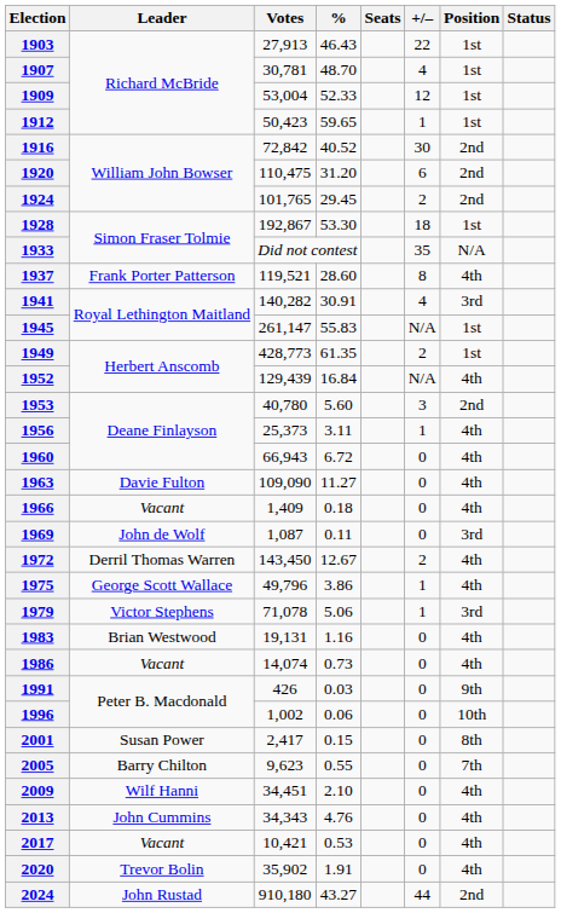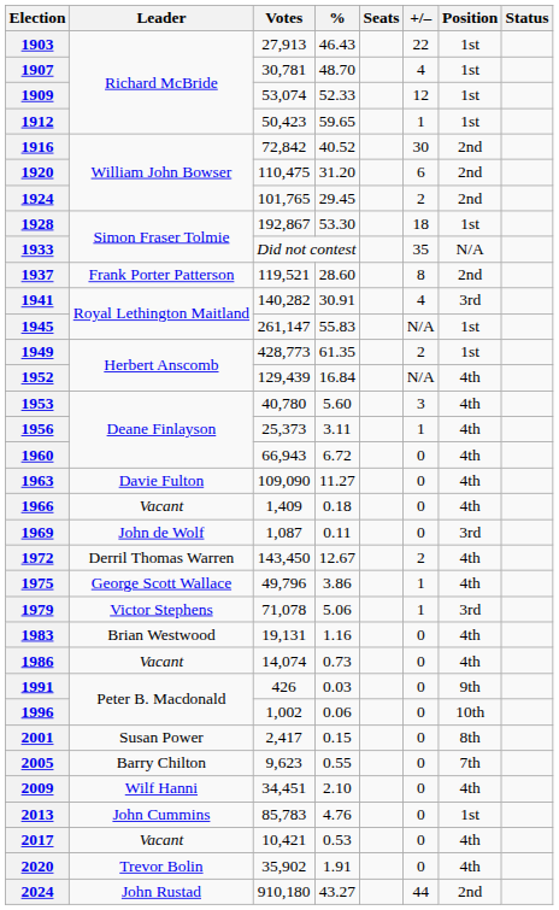 <table class="wikitable" style="text-align: center;">
 <tr>
 <th>Election</th>
 <th>Leader</th>
 <th>Votes</th>
 <th>%</th>
 <th>Seats</th>
 <th>+/–</th>
 <th>Position</th>
 <th>Status</th>
 </tr>
 <tr>
 <th><a href='#'>1903</a></th>
 <td rowspan="4"><a href='#'>Richard McBride</a></td>
 <td>27,913</td>
 <td>46.43</td>
 <td></td>
 <td> 22</td>
 <td> 1st</td>
 <td></td>
 </tr>
 <tr>
 <th><a href='#'>1907</a></th>
 <td>30,781</td>
 <td>48.70</td>
 <td></td>
 <td> 4</td>
 <td> 1st</td>
 <td></td>
 </tr>
 <tr>
 <th><a href='#'>1909</a></th>
-<td>53,004</td>
+<td>53,074</td>
 <td>52.33</td>
 <td></td>
 <td> 12</td>
 <td> 1st</td>
 <td></td>
 </tr>
 <tr>
 <th><a href='#'>1912</a></th>
 <td>50,423</td>
 <td>59.65</td>
 <td></td>
 <td> 1</td>
 <td> 1st</td>
 <td></td>
 </tr>
 <tr>
 <th><a href='#'>1916</a></th>
 <td rowspan="3"><a href='#'>William John Bowser</a></td>
 <td>72,842</td>
 <td>40.52</td>
 <td></td>
 <td> 30</td>
 <td> 2nd</td>
 <td></td>
 </tr>
 <tr>
 <th><a href='#'>1920</a></th>
 <td>110,475</td>
 <td>31.20</td>
 <td></td>
 <td> 6</td>
 <td> 2nd</td>
 <td></td>
 </tr>
 <tr>
 <th><a href='#'>1924</a></th>
 <td>101,765</td>
 <td>29.45</td>
 <td></td>
 <td> 2</td>
 <td> 2nd</td>
 <td></td>
 </tr>
 <tr>
 <th><a href='#'>1928</a></th>
 <td rowspan="2"><a href='#'>Simon Fraser Tolmie</a></td>
 <td>192,867</td>
 <td>53.30</td>
 <td></td>
 <td> 18</td>
 <td> 1st</td>
 <td></td>
 </tr>
 <tr>
 <th><a href='#'>1933</a></th>
 <td colspan="2" align="center"><em>Did not contest</em></td>
 <td></td>
 <td> 35</td>
 <td>N/A</td>
 <td></td>
 </tr>
 <tr>
 <th><a href='#'>1937</a></th>
 <td><a href='#'>Frank Porter Patterson</a></td>
 <td>119,521</td>
 <td>28.60</td>
 <td></td>
 <td> 8</td>
-<td> 4th</td>
+<td> 2nd</td>
 <td></td>
 </tr>
 <tr>
 <th><a href='#'>1941</a></th>
 <td rowspan="2"><a href='#'>Royal Lethington Maitland</a></td>
 <td>140,282</td>
 <td>30.91</td>
 <td></td>
 <td> 4</td>
 <td> 3rd</td>
 <td></td>
 </tr>
 <tr>
 <th><a href='#'>1945</a></th>
 <td>261,147</td>
 <td>55.83</td>
 <td></td>
 <td>N/A</td>
 <td> 1st</td>
 <td></td>
 </tr>
 <tr>
 <th><a href='#'>1949</a></th>
 <td rowspan="2"><a href='#'>Herbert Anscomb</a></td>
 <td>428,773</td>
 <td>61.35</td>
 <td></td>
 <td> 2</td>
 <td> 1st</td>
 <td></td>
 </tr>
 <tr>
 <th><a href='#'>1952</a></th>
 <td>129,439</td>
 <td>16.84</td>
 <td></td>
 <td>N/A</td>
 <td> 4th</td>
 <td></td>
 </tr>
 <tr>
 <th><a href='#'>1953</a></th>
 <td rowspan="3"><a href='#'>Deane Finlayson</a></td>
 <td>40,780</td>
 <td>5.60</td>
 <td></td>
 <td> 3</td>
-<td> 2nd</td>
+<td> 4th</td>
 <td></td>
 </tr>
 <tr>
 <th><a href='#'>1956</a></th>
 <td>25,373</td>
 <td>3.11</td>
 <td></td>
 <td> 1</td>
 <td> 4th</td>
 <td></td>
 </tr>
 <tr>
 <th><a href='#'>1960</a></th>
 <td>66,943</td>
 <td>6.72</td>
 <td></td>
 <td> 0</td>
 <td> 4th</td>
 <td></td>
 </tr>
 <tr>
 <th><a href='#'>1963</a></th>
 <td><a href='#'>Davie Fulton</a></td>
 <td>109,090</td>
 <td>11.27</td>
 <td></td>
 <td> 0</td>
 <td> 4th</td>
 <td></td>
 </tr>
 <tr>
 <th><a href='#'>1966</a></th>
 <td><em>Vacant</em></td>
 <td>1,409</td>
 <td>0.18</td>
 <td></td>
 <td> 0</td>
 <td> 4th</td>
 <td></td>
 </tr>
 <tr>
 <th><a href='#'>1969</a></th>
 <td><a href='#'>John de Wolf</a></td>
 <td>1,087</td>
 <td>0.11</td>
 <td></td>
 <td> 0</td>
 <td> 3rd</td>
 <td></td>
 </tr>
 <tr>
 <th><a href='#'>1972</a></th>
 <td>Derril Thomas Warren</td>
 <td>143,450</td>
 <td>12.67</td>
 <td></td>
 <td> 2</td>
 <td> 4th</td>
 <td></td>
 </tr>
 <tr>
 <th><a href='#'>1975</a></th>
 <td><a href='#'>George Scott Wallace</a></td>
 <td>49,796</td>
 <td>3.86</td>
 <td></td>
 <td> 1</td>
 <td> 4th</td>
 <td></td>
 </tr>
 <tr>
 <th><a href='#'>1979</a></th>
 <td><a href='#'>Victor Stephens</a></td>
 <td>71,078</td>
 <td>5.06</td>
 <td></td>
 <td> 1</td>
 <td> 3rd</td>
 <td></td>
 </tr>
 <tr>
 <th><a href='#'>1983</a></th>
 <td>Brian Westwood</td>
 <td>19,131</td>
 <td>1.16</td>
 <td></td>
 <td> 0</td>
 <td> 4th</td>
 <td></td>
 </tr>
 <tr>
 <th><a href='#'>1986</a></th>
 <td><em>Vacant</em></td>
 <td>14,074</td>
 <td>0.73</td>
 <td></td>
 <td> 0</td>
 <td> 4th</td>
 <td></td>
 </tr>
 <tr>
 <th><a href='#'>1991</a></th>
 <td rowspan="2">Peter B. Macdonald</td>
 <td>426</td>
 <td>0.03</td>
 <td></td>
 <td> 0</td>
 <td> 9th</td>
 <td></td>
 </tr>
 <tr>
 <th><a href='#'>1996</a></th>
 <td>1,002</td>
 <td>0.06</td>
 <td></td>
 <td> 0</td>
 <td> 10th</td>
 <td></td>
 </tr>
 <tr>
 <th><a href='#'>2001</a></th>
 <td>Susan Power</td>
 <td>2,417</td>
 <td>0.15</td>
 <td></td>
 <td> 0</td>
 <td> 8th</td>
 <td></td>
 </tr>
 <tr>
 <th><a href='#'>2005</a></th>
 <td>Barry Chilton</td>
 <td>9,623</td>
 <td>0.55</td>
 <td></td>
 <td> 0</td>
 <td> 7th</td>
 <td></td>
 </tr>
 <tr>
 <th><a href='#'>2009</a></th>
 <td><a href='#'>Wilf Hanni</a></td>
 <td>34,451</td>
 <td>2.10</td>
 <td></td>
 <td> 0</td>
 <td> 4th</td>
 <td></td>
 </tr>
 <tr>
 <th><a href='#'>2013</a></th>
 <td><a href='#'>John Cummins</a></td>
-<td>34,343</td>
+<td>85,783</td>
 <td>4.76</td>
 <td></td>
 <td> 0</td>
-<td> 4th</td>
+<td> 1st</td>
 <td></td>
 </tr>
 <tr>
 <th><a href='#'>2017</a></th>
 <td><em>Vacant</em></td>
 <td>10,421</td>
 <td>0.53</td>
 <td></td>
 <td> 0</td>
 <td> 4th</td>
 <td></td>
 </tr>
 <tr>
 <th><a href='#'>2020</a></th>
 <td><a href='#'>Trevor Bolin</a></td>
 <td>35,902</td>
 <td>1.91</td>
 <td></td>
 <td> 0</td>
 <td> 4th</td>
 <td></td>
 </tr>
 <tr>
 <th><a href='#'>2024</a></th>
 <td><a href='#'>John Rustad</a></td>
 <td>910,180</td>
 <td>43.27</td>
 <td></td>
 <td> 44</td>
 <td> 2nd</td>
 <td></td>
 </tr>
 </table>
